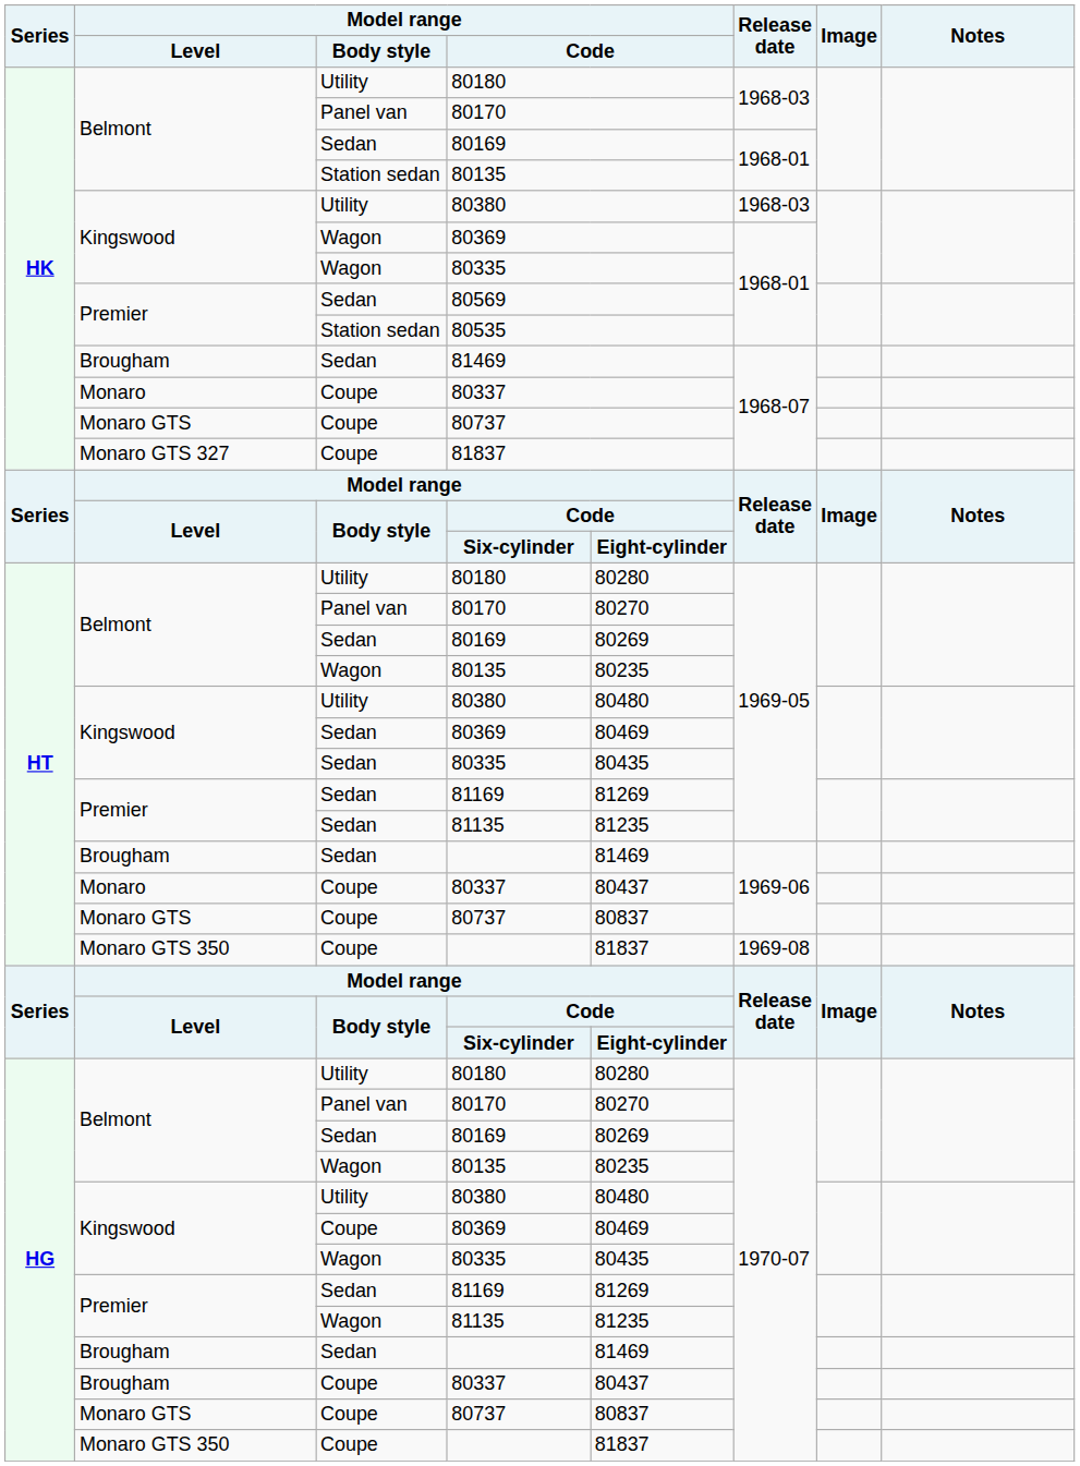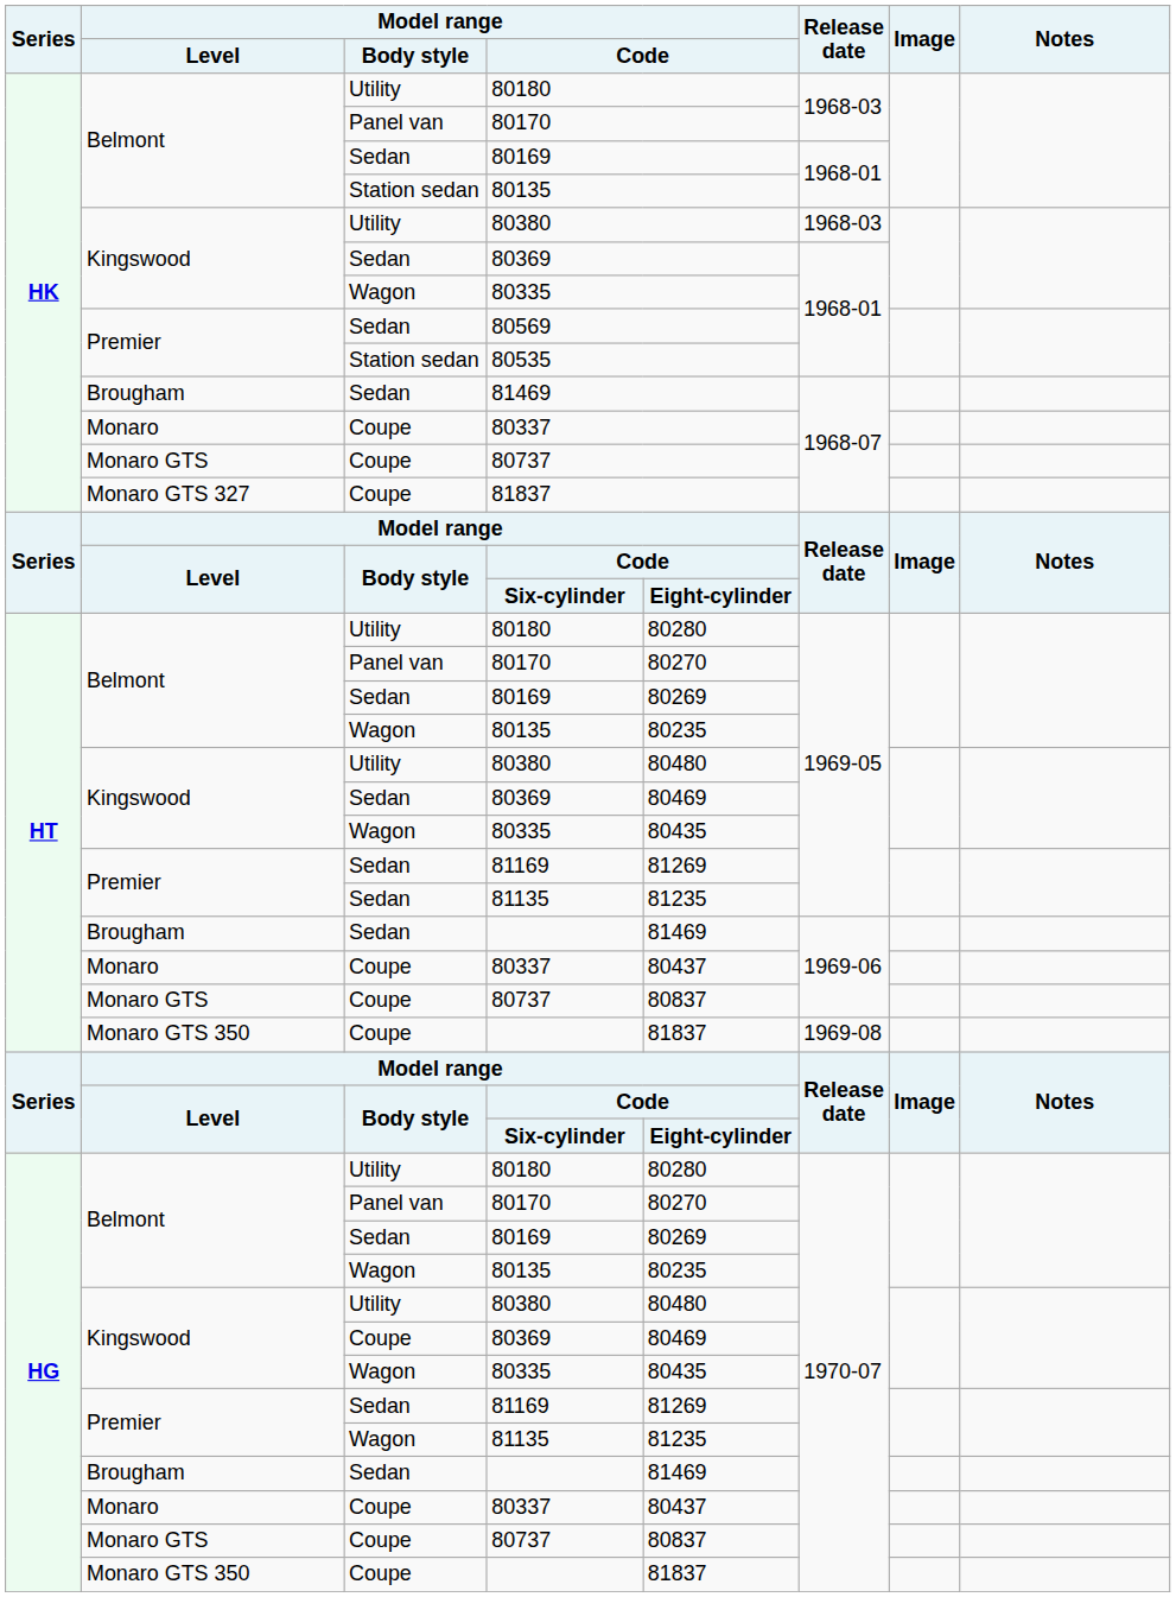 <table class = "wikitable">
 <tr>
 <th width="50" rowspan = "2" style="background:#e8f4f8;">Series</th>
 <th colspan = "4" style="background:#e8f4f8;">Model range</th>
 <th width="30" rowspan = "2" style="background:#e8f4f8;">Release date</th>
 <th width="30" rowspan = "2" style="background:#e8f4f8;">Image</th>
 <th width="150" rowspan = "2" style="background:#e8f4f8;">Notes</th>
 </tr>
 <tr>
 <th width="190" style="background:#e8f4f8;">Level</th>
 <th width="100" style="background:#e8f4f8;">Body style</th>
 <th width="220" colspan = "2" style="background:#e8f4f8;">Code</th>
 </tr>
 <tr>
 <td align = "center" rowspan = "13" style="background:#ecfcf0;"><strong><a href='#'>HK</a></strong></td>
 <td rowspan = "4">Belmont</td>
 <td>Utility</td>
 <td colspan = "2">80180</td>
 <td rowspan = "2">1968-03</td>
 <td rowspan = "4"></td>
 <td rowspan = "4"></td>
 </tr>
 <tr>
 <td>Panel van</td>
 <td colspan = "2">80170</td>
 </tr>
 <tr>
 <td>Sedan</td>
 <td colspan = "2">80169</td>
 <td rowspan = "2">1968-01</td>
 </tr>
 <tr>
 <td>Station sedan</td>
 <td colspan = "2">80135</td>
 </tr>
 <tr>
 <td rowspan = "3">Kingswood</td>
 <td>Utility</td>
 <td colspan = "2">80380</td>
 <td>1968-03</td>
 <td rowspan = "3"></td>
 <td rowspan = "3"></td>
 </tr>
 <tr>
-<td>Wagon</td>
+<td>Sedan</td>
 <td colspan = "2">80369</td>
 <td rowspan = "4">1968-01</td>
 </tr>
 <tr>
 <td>Wagon</td>
 <td colspan = "2">80335</td>
 </tr>
 <tr>
 <td rowspan = "2">Premier</td>
 <td>Sedan</td>
 <td colspan = "2">80569</td>
 <td rowspan = "2"></td>
 <td rowspan = "2"></td>
 </tr>
 <tr>
 <td>Station sedan</td>
 <td colspan = "2">80535</td>
 </tr>
 <tr>
 <td>Brougham</td>
 <td>Sedan</td>
 <td colspan = "2">81469</td>
 <td rowspan = "4">1968-07</td>
 <td></td>
 <td></td>
 </tr>
 <tr>
 <td>Monaro</td>
 <td>Coupe</td>
 <td colspan = "2">80337</td>
 <td></td>
 </tr>
 <tr>
 <td>Monaro GTS</td>
 <td>Coupe</td>
 <td colspan = "2">80737</td>
 <td></td>
 <td></td>
 </tr>
 <tr>
 <td>Monaro GTS 327</td>
 <td>Coupe</td>
 <td colspan = "2">81837</td>
 <td></td>
 <td></td>
 </tr>
 <tr>
 <th rowspan = "3" style="background:#e8f4f8;">Series</th>
 <th colspan = "4" style="background:#e8f4f8;">Model range</th>
 <th rowspan = "3" style="background:#e8f4f8;">Release date</th>
 <th rowspan = "3" style="background:#e8f4f8;">Image</th>
 <th rowspan = "3" style="background:#e8f4f8;">Notes</th>
 </tr>
 <tr>
 <th rowspan = "2" style="background:#e8f4f8;">Level</th>
 <th rowspan = "2" style="background:#e8f4f8;">Body style</th>
 <th colspan = "2" style="background:#e8f4f8;">Code</th>
 </tr>
 <tr>
 <th width="110" style="background:#e8f4f8;">Six-cylinder</th>
 <th width="110" style="background:#e8f4f8;">Eight-cylinder</th>
 </tr>
 <tr>
 <td align = "center" rowspan = "13" style="background:#ecfcf0;"><strong><a href='#'>HT</a></strong></td>
 <td rowspan = "4">Belmont</td>
 <td>Utility</td>
 <td>80180</td>
 <td>80280</td>
 <td rowspan = "9">1969-05</td>
 <td rowspan = "4"></td>
 <td rowspan = "4"></td>
 </tr>
 <tr>
 <td>Panel van</td>
 <td>80170</td>
 <td>80270</td>
 </tr>
 <tr>
 <td>Sedan</td>
 <td>80169</td>
 <td>80269</td>
 </tr>
 <tr>
 <td>Wagon</td>
 <td>80135</td>
 <td>80235</td>
 </tr>
 <tr>
 <td rowspan = "3">Kingswood</td>
 <td>Utility</td>
 <td>80380</td>
 <td>80480</td>
 <td rowspan = "3"></td>
 <td rowspan = "3"></td>
 </tr>
 <tr>
 <td>Sedan</td>
 <td>80369</td>
 <td>80469</td>
 </tr>
 <tr>
-<td>Sedan</td>
+<td>Wagon</td>
 <td>80335</td>
 <td>80435</td>
 </tr>
 <tr>
 <td rowspan = "2">Premier</td>
 <td>Sedan</td>
 <td>81169</td>
 <td>81269</td>
 <td rowspan = "2"></td>
 <td rowspan = "2"></td>
 </tr>
 <tr>
 <td>Sedan</td>
 <td>81135</td>
 <td>81235</td>
 </tr>
 <tr>
 <td>Brougham</td>
 <td>Sedan</td>
 <td></td>
 <td>81469</td>
 <td rowspan = "3">1969-06</td>
 <td></td>
 <td></td>
 </tr>
 <tr>
 <td>Monaro</td>
 <td>Coupe</td>
 <td>80337</td>
 <td>80437</td>
 <td></td>
 <td></td>
 </tr>
 <tr>
 <td>Monaro GTS</td>
 <td>Coupe</td>
 <td>80737</td>
 <td>80837</td>
 <td></td>
 <td></td>
 </tr>
 <tr>
 <td>Monaro GTS 350</td>
 <td>Coupe</td>
 <td></td>
 <td>81837</td>
 <td>1969-08</td>
 <td></td>
 <td></td>
 </tr>
 <tr>
 <th rowspan = "3" style="background:#e8f4f8;">Series</th>
 <th colspan = "4" style="background:#e8f4f8;">Model range</th>
 <th rowspan = "3" style="background:#e8f4f8;">Release date</th>
 <th rowspan = "3" style="background:#e8f4f8;">Image</th>
 <th rowspan = "3" style="background:#e8f4f8;">Notes</th>
 </tr>
 <tr>
 <th rowspan = "2" style="background:#e8f4f8;">Level</th>
 <th rowspan = "2" style="background:#e8f4f8;">Body style</th>
 <th colspan = "2" style="background:#e8f4f8;">Code</th>
 </tr>
 <tr>
 <th width="110" style="background:#e8f4f8;">Six-cylinder</th>
 <th width="110" style="background:#e8f4f8;">Eight-cylinder</th>
 </tr>
 <tr>
 <td align = "center" rowspan = "13" style="background:#ecfcf0;"><strong><a href='#'>HG</a></strong></td>
 <td rowspan = "4">Belmont</td>
 <td>Utility</td>
 <td>80180</td>
 <td>80280</td>
 <td rowspan = "13">1970-07</td>
 <td rowspan = "4"></td>
 <td rowspan = "4"></td>
 </tr>
 <tr>
 <td>Panel van</td>
 <td>80170</td>
 <td>80270</td>
 </tr>
 <tr>
 <td>Sedan</td>
 <td>80169</td>
 <td>80269</td>
 </tr>
 <tr>
 <td>Wagon</td>
 <td>80135</td>
 <td>80235</td>
 </tr>
 <tr>
 <td rowspan = "3">Kingswood</td>
 <td>Utility</td>
 <td>80380</td>
 <td>80480</td>
 <td rowspan = "3"></td>
 <td rowspan = "3"></td>
 </tr>
 <tr>
 <td>Coupe</td>
 <td>80369</td>
 <td>80469</td>
 </tr>
 <tr>
 <td>Wagon</td>
 <td>80335</td>
 <td>80435</td>
 </tr>
 <tr>
 <td rowspan = "2">Premier</td>
 <td>Sedan</td>
 <td>81169</td>
 <td>81269</td>
 <td rowspan = "2"></td>
 <td rowspan = "2"></td>
 </tr>
 <tr>
 <td>Wagon</td>
 <td>81135</td>
 <td>81235</td>
 </tr>
 <tr>
 <td>Brougham</td>
 <td>Sedan</td>
 <td></td>
 <td>81469</td>
 <td></td>
 <td></td>
 </tr>
 <tr>
-<td>Brougham</td>
+<td>Monaro</td>
 <td>Coupe</td>
 <td>80337</td>
 <td>80437</td>
 <td></td>
 <td></td>
 </tr>
 <tr>
 <td>Monaro GTS</td>
 <td>Coupe</td>
 <td>80737</td>
 <td>80837</td>
 <td></td>
 <td></td>
 </tr>
 <tr>
 <td>Monaro GTS 350</td>
 <td>Coupe</td>
 <td></td>
 <td>81837</td>
 <td></td>
 <td></td>
 </tr>
 </table>
